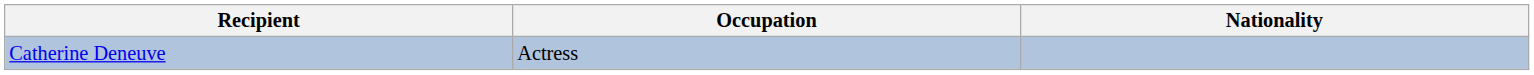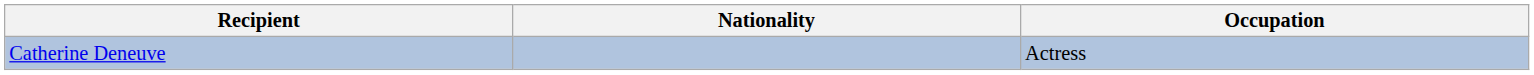 <table class="wikitable" style="width:95%;" cellpadding="5">
 <tr>
 <th style="width:25%;">Recipient</th>
+<th style="width:25%;">Nationality</th>
 <th style="width:25%;">Occupation</th>
-<th style="width:25%;">Nationality</th>
 </tr>
 <tr style="background:#B0C4DE;">
 <td><a href='#'>Catherine Deneuve</a></td>
+<td></td>
 <td>Actress</td>
-<td></td>
 </tr>
 </table>
